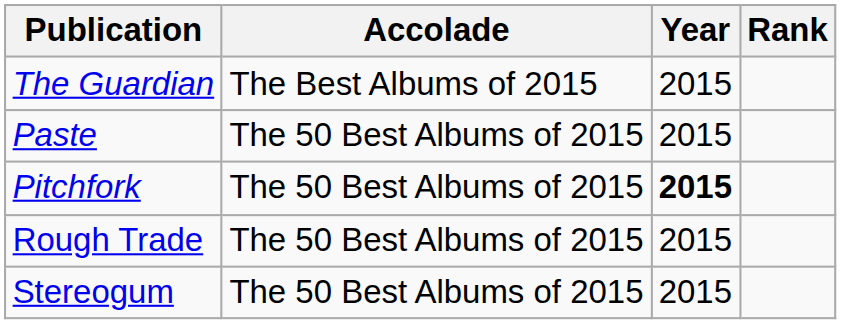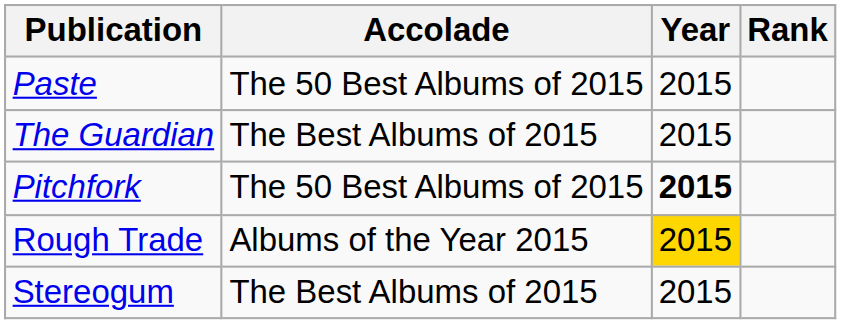 <table class="sortable wikitable">
 <tr>
 <th>Publication</th>
 <th>Accolade</th>
 <th>Year</th>
 <th>Rank</th>
 </tr>
 <tr>
-<td><em><a href='#'>The Guardian</a></em></td>
-<td>The Best Albums of 2015</td>
+<td><em><a href='#'>Paste</a></em></td>
+<td>The 50 Best Albums of 2015</td>
 <td>2015</td>
 <td></td>
 </tr>
 <tr>
-<td><em><a href='#'>Paste</a></em></td>
-<td>The 50 Best Albums of 2015</td>
+<td><em><a href='#'>The Guardian</a></em></td>
+<td>The Best Albums of 2015</td>
 <td>2015</td>
 <td></td>
 </tr>
 <tr>
 <td><em><a href='#'>Pitchfork</a></em></td>
 <td>The 50 Best Albums of 2015</td>
 <td><strong>2015</strong></td>
 <td></td>
 </tr>
 <tr>
 <td><a href='#'>Rough Trade</a></td>
-<td>The 50 Best Albums of 2015</td>
-<td>2015</td>
+<td>Albums of the Year 2015</td>
+<td style="background: gold;">2015</td>
 <td></td>
 </tr>
 <tr>
 <td><a href='#'>Stereogum</a></td>
-<td>The 50 Best Albums of 2015</td>
+<td>The Best Albums of 2015</td>
 <td>2015</td>
 <td></td>
 </tr>
 </table>
